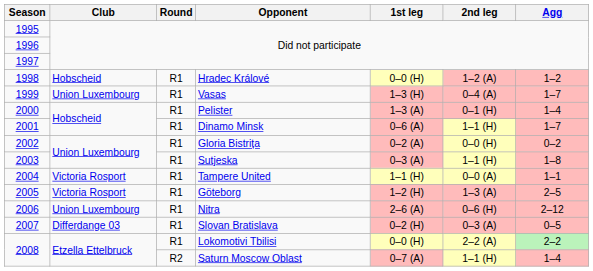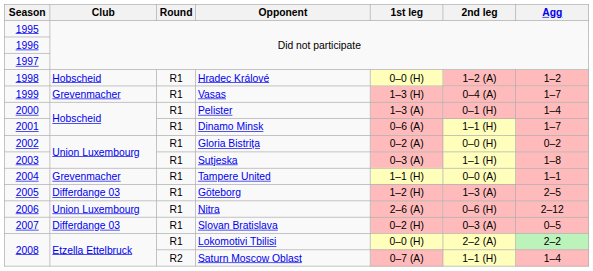 <table class="wikitable" style="font-size:95%; text-align: center;">
 <tr>
 <th width="60">Season</th>
 <th width="150">Club</th>
 <th width="50">Round</th>
 <th width="250">Opponent</th>
 <th width="100">1st leg</th>
 <th width="100">2nd leg</th>
 <th width="100"><a href='#'>Agg</a></th>
 </tr>
 <tr>
 <td rowspan=1><a href='#'>1995</a></td>
 <td colspan="6" rowspan="3">Did not participate</td>
 </tr>
 <tr>
 <td rowspan=1><a href='#'>1996</a></td>
 </tr>
 <tr>
 <td rowspan=1><a href='#'>1997</a></td>
 </tr>
 <tr>
 <td rowspan=1><a href='#'>1998</a></td>
 <td align=left><a href='#'>Hobscheid</a></td>
 <td>R1</td>
 <td align=left> <a href='#'>Hradec Králové</a></td>
 <td bgcolor=#FFFFBB>0–0 (H)</td>
 <td bgcolor=#FFBBBB>1–2 (A)</td>
 <td bgcolor=#FFBBBB>1–2</td>
 </tr>
 <tr>
 <td rowspan=1><a href='#'>1999</a></td>
-<td align=left><a href='#'>Union Luxembourg</a></td>
+<td align=left><a href='#'>Grevenmacher</a></td>
 <td>R1</td>
 <td align=left> <a href='#'>Vasas</a></td>
 <td bgcolor=#FFBBBB>1–3 (H)</td>
 <td bgcolor=#FFBBBB>0–4 (A)</td>
 <td bgcolor=#FFBBBB>1–7</td>
 </tr>
 <tr>
 <td rowspan=1><a href='#'>2000</a></td>
 <td align=left rowspan=2><a href='#'>Hobscheid</a></td>
 <td>R1</td>
 <td align=left> <a href='#'>Pelister</a></td>
 <td bgcolor=#FFBBBB>1–3 (A)</td>
 <td bgcolor=#FFBBBB>0–1 (H)</td>
 <td bgcolor=#FFBBBB>1–4</td>
 </tr>
 <tr>
 <td rowspan=1><a href='#'>2001</a></td>
 <td>R1</td>
 <td align=left> <a href='#'>Dinamo Minsk</a></td>
 <td bgcolor=#FFBBBB>0–6 (A)</td>
 <td bgcolor=#FFFFBB>1–1 (H)</td>
 <td bgcolor=#FFBBBB>1–7</td>
 </tr>
 <tr>
 <td rowspan=1><a href='#'>2002</a></td>
 <td align=left rowspan=2><a href='#'>Union Luxembourg</a></td>
 <td>R1</td>
 <td align=left> <a href='#'>Gloria Bistrița</a></td>
 <td bgcolor=#FFBBBB>0–2 (A)</td>
 <td bgcolor=#FFFFBB>0–0 (H)</td>
 <td bgcolor=#FFBBBB>0–2</td>
 </tr>
 <tr>
 <td rowspan=1><a href='#'>2003</a></td>
 <td>R1</td>
 <td align=left> <a href='#'>Sutjeska</a></td>
 <td bgcolor=#FFBBBB>0–3 (A)</td>
 <td bgcolor=#FFFFBB>1–1 (H)</td>
 <td bgcolor=#FFBBBB>1–8</td>
 </tr>
 <tr>
 <td rowspan=1><a href='#'>2004</a></td>
-<td align=left><a href='#'>Victoria Rosport</a></td>
+<td align=left><a href='#'>Grevenmacher</a></td>
 <td>R1</td>
 <td align=left> <a href='#'>Tampere United</a></td>
 <td bgcolor=#FFFFBB>1–1 (H)</td>
 <td bgcolor=#FFFFBB>0–0 (A)</td>
 <td bgcolor=#FFBBBB>1–1</td>
 </tr>
 <tr>
 <td rowspan=1><a href='#'>2005</a></td>
-<td align=left><a href='#'>Victoria Rosport</a></td>
+<td align=left><a href='#'>Differdange 03</a></td>
 <td>R1</td>
 <td align=left> <a href='#'>Göteborg</a></td>
 <td bgcolor=#FFBBBB>1–2 (H)</td>
 <td bgcolor=#FFBBBB>1–3 (A)</td>
 <td bgcolor=#FFBBBB>2–5</td>
 </tr>
 <tr>
 <td rowspan=1><a href='#'>2006</a></td>
 <td align=left><a href='#'>Union Luxembourg</a></td>
 <td>R1</td>
 <td align=left> <a href='#'>Nitra</a></td>
 <td bgcolor=#FFBBBB>2–6 (A)</td>
 <td bgcolor=#FFBBBB>0–6 (H)</td>
 <td bgcolor=#FFBBBB>2–12</td>
 </tr>
 <tr>
 <td rowspan=1><a href='#'>2007</a></td>
 <td align=left><a href='#'>Differdange 03</a></td>
 <td>R1</td>
 <td align=left> <a href='#'>Slovan Bratislava</a></td>
 <td bgcolor=#FFBBBB>0–2 (H)</td>
 <td bgcolor=#FFBBBB>0–3 (A)</td>
 <td bgcolor=#FFBBBB>0–5</td>
 </tr>
 <tr>
 <td rowspan="2"><a href='#'>2008</a></td>
 <td align=left rowspan="2"><a href='#'>Etzella Ettelbruck</a></td>
 <td>R1</td>
 <td align=left> <a href='#'>Lokomotivi Tbilisi</a></td>
 <td bgcolor=#FFFFBB>0–0 (H)</td>
 <td bgcolor=#FFFFBB>2–2 (A)</td>
 <td bgcolor=#BBF3BB>2–2</td>
 </tr>
 <tr>
 <td>R2</td>
 <td align=left> <a href='#'>Saturn Moscow Oblast</a></td>
 <td bgcolor=#FFBBBB>0–7 (A)</td>
 <td bgcolor=#FFFFBB>1–1 (H)</td>
 <td bgcolor=#FFBBBB>1–4</td>
 </tr>
 </table>
